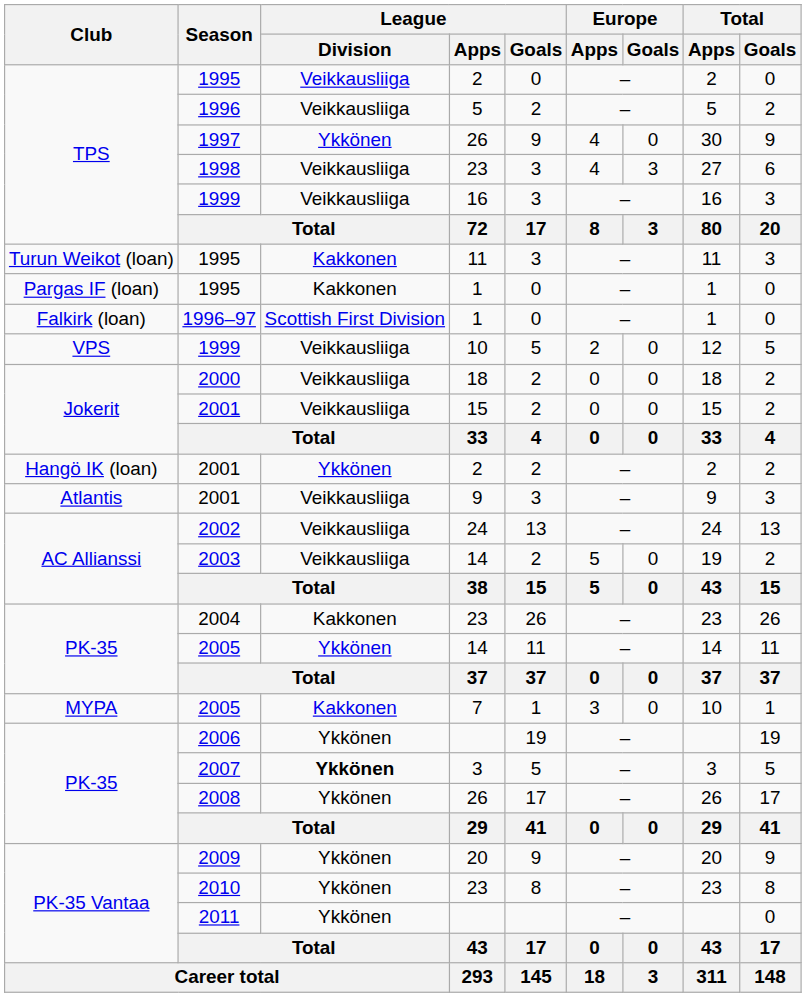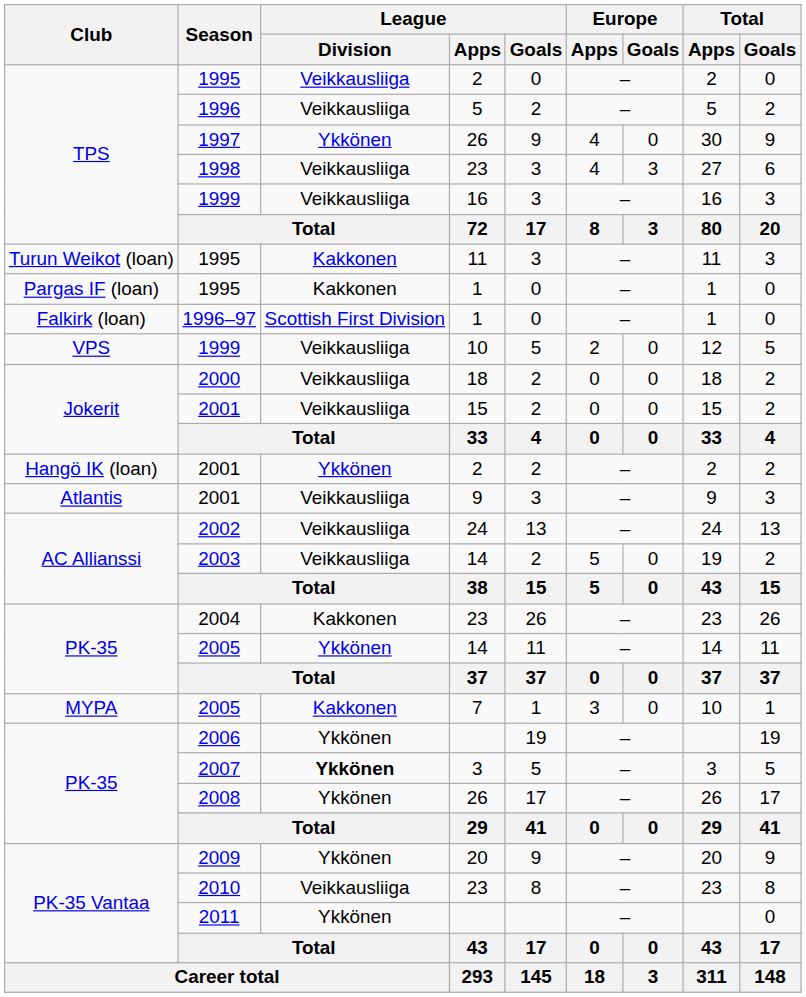 <table class="wikitable" style="text-align:center">
 <tr>
 <th rowspan="2">Club</th>
 <th rowspan="2">Season</th>
 <th colspan="3">League</th>
 <th colspan="2">Europe</th>
 <th colspan="2">Total</th>
 </tr>
 <tr>
 <th>Division</th>
 <th>Apps</th>
 <th>Goals</th>
 <th>Apps</th>
 <th>Goals</th>
 <th>Apps</th>
 <th>Goals</th>
 </tr>
 <tr>
 <td rowspan=6><a href='#'>TPS</a></td>
 <td><a href='#'>1995</a></td>
 <td><a href='#'>Veikkausliiga</a></td>
 <td>2</td>
 <td>0</td>
 <td colspan=2>–</td>
 <td>2</td>
 <td>0</td>
 </tr>
 <tr>
 <td><a href='#'>1996</a></td>
 <td>Veikkausliiga</td>
 <td>5</td>
 <td>2</td>
 <td colspan=2>–</td>
 <td>5</td>
 <td>2</td>
 </tr>
 <tr>
 <td><a href='#'>1997</a></td>
 <td><a href='#'>Ykkönen</a></td>
 <td>26</td>
 <td>9</td>
 <td>4</td>
 <td>0</td>
 <td>30</td>
 <td>9</td>
 </tr>
 <tr>
 <td><a href='#'>1998</a></td>
 <td>Veikkausliiga</td>
 <td>23</td>
 <td>3</td>
 <td>4</td>
 <td>3</td>
 <td>27</td>
 <td>6</td>
 </tr>
 <tr>
 <td><a href='#'>1999</a></td>
 <td>Veikkausliiga</td>
 <td>16</td>
 <td>3</td>
 <td colspan=2>–</td>
 <td>16</td>
 <td>3</td>
 </tr>
 <tr>
 <th colspan=2>Total</th>
 <th>72</th>
 <th>17</th>
 <th>8</th>
 <th>3</th>
 <th>80</th>
 <th>20</th>
 </tr>
 <tr>
 <td><a href='#'>Turun Weikot</a> (loan)</td>
 <td>1995</td>
 <td><a href='#'>Kakkonen</a></td>
 <td>11</td>
 <td>3</td>
 <td colspan=2>–</td>
 <td>11</td>
 <td>3</td>
 </tr>
 <tr>
 <td><a href='#'>Pargas IF</a> (loan)</td>
 <td>1995</td>
 <td>Kakkonen</td>
 <td>1</td>
 <td>0</td>
 <td colspan=2>–</td>
 <td>1</td>
 <td>0</td>
 </tr>
 <tr>
 <td><a href='#'>Falkirk</a> (loan)</td>
 <td><a href='#'>1996–97</a></td>
 <td><a href='#'>Scottish First Division</a></td>
 <td>1</td>
 <td>0</td>
 <td colspan=2>–</td>
 <td>1</td>
 <td>0</td>
 </tr>
 <tr>
 <td><a href='#'>VPS</a></td>
 <td><a href='#'>1999</a></td>
 <td>Veikkausliiga</td>
 <td>10</td>
 <td>5</td>
 <td>2</td>
 <td>0</td>
 <td>12</td>
 <td>5</td>
 </tr>
 <tr>
 <td rowspan=3><a href='#'>Jokerit</a></td>
 <td><a href='#'>2000</a></td>
 <td>Veikkausliiga</td>
 <td>18</td>
 <td>2</td>
 <td>0</td>
 <td>0</td>
 <td>18</td>
 <td>2</td>
 </tr>
 <tr>
 <td><a href='#'>2001</a></td>
 <td>Veikkausliiga</td>
 <td>15</td>
 <td>2</td>
 <td>0</td>
 <td>0</td>
 <td>15</td>
 <td>2</td>
 </tr>
 <tr>
 <th colspan=2>Total</th>
 <th>33</th>
 <th>4</th>
 <th>0</th>
 <th>0</th>
 <th>33</th>
 <th>4</th>
 </tr>
 <tr>
 <td><a href='#'>Hangö IK</a> (loan)</td>
 <td>2001</td>
 <td><a href='#'>Ykkönen</a></td>
 <td>2</td>
 <td>2</td>
 <td colspan=2>–</td>
 <td>2</td>
 <td>2</td>
 </tr>
 <tr>
 <td><a href='#'>Atlantis</a></td>
 <td>2001</td>
 <td>Veikkausliiga</td>
 <td>9</td>
 <td>3</td>
 <td colspan=2>–</td>
 <td>9</td>
 <td>3</td>
 </tr>
 <tr>
 <td rowspan=3><a href='#'>AC Allianssi</a></td>
 <td><a href='#'>2002</a></td>
 <td>Veikkausliiga</td>
 <td>24</td>
 <td>13</td>
 <td colspan=2>–</td>
 <td>24</td>
 <td>13</td>
 </tr>
 <tr>
 <td><a href='#'>2003</a></td>
 <td>Veikkausliiga</td>
 <td>14</td>
 <td>2</td>
 <td>5</td>
 <td>0</td>
 <td>19</td>
 <td>2</td>
 </tr>
 <tr>
 <th colspan=2>Total</th>
 <th>38</th>
 <th>15</th>
 <th>5</th>
 <th>0</th>
 <th>43</th>
 <th>15</th>
 </tr>
 <tr>
 <td rowspan=3><a href='#'>PK-35</a></td>
 <td>2004</td>
 <td>Kakkonen</td>
 <td>23</td>
 <td>26</td>
 <td colspan=2>–</td>
 <td>23</td>
 <td>26</td>
 </tr>
 <tr>
 <td><a href='#'>2005</a></td>
 <td><a href='#'>Ykkönen</a></td>
 <td>14</td>
 <td>11</td>
 <td colspan=2>–</td>
 <td>14</td>
 <td>11</td>
 </tr>
 <tr>
 <th colspan=2>Total</th>
 <th>37</th>
 <th>37</th>
 <th>0</th>
 <th>0</th>
 <th>37</th>
 <th>37</th>
 </tr>
 <tr>
 <td><a href='#'>MYPA</a></td>
 <td><a href='#'>2005</a></td>
 <td><a href='#'>Kakkonen</a></td>
 <td>7</td>
 <td>1</td>
 <td>3</td>
 <td>0</td>
 <td>10</td>
 <td>1</td>
 </tr>
 <tr>
 <td rowspan=4><a href='#'>PK-35</a></td>
 <td><a href='#'>2006</a></td>
 <td>Ykkönen</td>
 <td></td>
 <td>19</td>
 <td colspan=2>–</td>
 <td></td>
 <td>19</td>
 </tr>
 <tr>
 <td><a href='#'>2007</a></td>
 <td><strong>Ykkönen</strong></td>
 <td>3</td>
 <td>5</td>
 <td colspan=2>–</td>
 <td>3</td>
 <td>5</td>
 </tr>
 <tr>
 <td><a href='#'>2008</a></td>
 <td>Ykkönen</td>
 <td>26</td>
 <td>17</td>
 <td colspan=2>–</td>
 <td>26</td>
 <td>17</td>
 </tr>
 <tr>
 <th colspan=2>Total</th>
 <th>29</th>
 <th>41</th>
 <th>0</th>
 <th>0</th>
 <th>29</th>
 <th>41</th>
 </tr>
 <tr>
 <td rowspan=4><a href='#'>PK-35 Vantaa</a></td>
 <td><a href='#'>2009</a></td>
 <td>Ykkönen</td>
 <td>20</td>
 <td>9</td>
 <td colspan=2>–</td>
 <td>20</td>
 <td>9</td>
 </tr>
 <tr>
 <td><a href='#'>2010</a></td>
-<td>Ykkönen</td>
+<td>Veikkausliiga</td>
 <td>23</td>
 <td>8</td>
 <td colspan=2>–</td>
 <td>23</td>
 <td>8</td>
 </tr>
 <tr>
 <td><a href='#'>2011</a></td>
 <td>Ykkönen</td>
 <td></td>
 <td></td>
 <td colspan=2>–</td>
 <td></td>
 <td>0</td>
 </tr>
 <tr>
 <th colspan=2>Total</th>
 <th>43</th>
 <th>17</th>
 <th>0</th>
 <th>0</th>
 <th>43</th>
 <th>17</th>
 </tr>
 <tr>
 <th colspan="3">Career total</th>
 <th>293</th>
 <th>145</th>
 <th>18</th>
 <th>3</th>
 <th>311</th>
 <th>148</th>
 </tr>
 </table>
